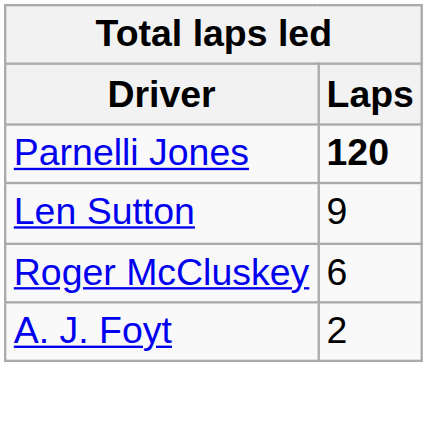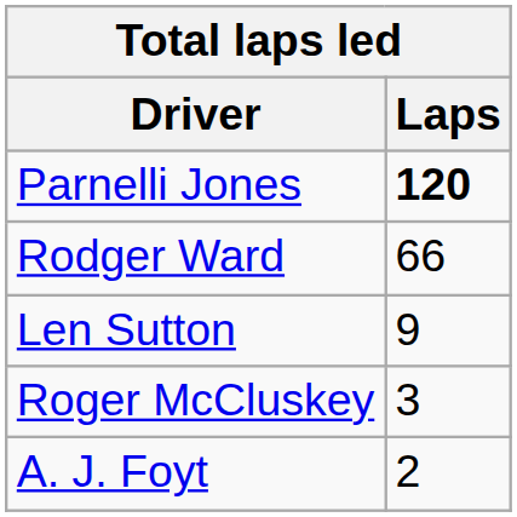 <table class="wikitable">
 <tr>
 <th colspan=2>Total laps led</th>
 </tr>
 <tr>
 <th>Driver</th>
 <th>Laps</th>
 </tr>
 <tr>
 <td><a href='#'>Parnelli Jones</a></td>
 <td><strong>120</strong></td>
 </tr>
 <tr>
+<td><a href='#'>Rodger Ward</a></td>
+<td>66</td>
+</tr>
+<tr>
 <td><a href='#'>Len Sutton</a></td>
 <td>9</td>
 </tr>
 <tr>
 <td><a href='#'>Roger McCluskey</a></td>
-<td>6</td>
+<td>3</td>
 </tr>
 <tr>
 <td><a href='#'>A. J. Foyt</a></td>
 <td>2</td>
 </tr>
 </table>
